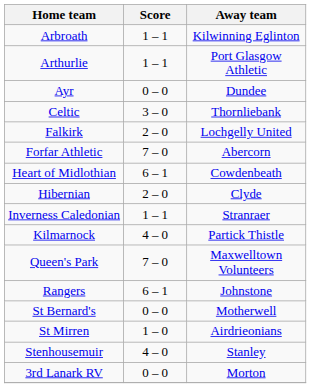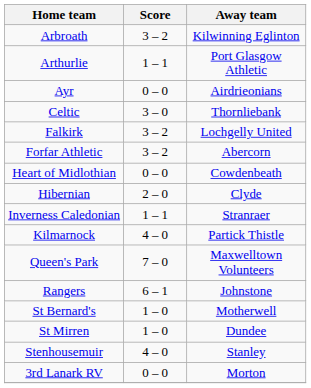 <table class="wikitable" style="text-align: center">
 <tr>
 <th width=140>Home team</th>
 <th width=70>Score</th>
 <th width=140>Away team</th>
 </tr>
 <tr>
 <td><a href='#'>Arbroath</a></td>
-<td>1 – 1</td>
+<td>3 – 2</td>
 <td><a href='#'>Kilwinning Eglinton</a></td>
 </tr>
 <tr>
 <td><a href='#'>Arthurlie</a></td>
 <td>1 – 1</td>
 <td><a href='#'>Port Glasgow Athletic</a></td>
 </tr>
 <tr>
 <td><a href='#'>Ayr</a></td>
 <td>0 – 0</td>
-<td><a href='#'>Dundee</a></td>
+<td><a href='#'>Airdrieonians</a></td>
 </tr>
 <tr>
 <td><a href='#'>Celtic</a></td>
 <td>3 – 0</td>
 <td><a href='#'>Thornliebank</a></td>
 </tr>
 <tr>
 <td><a href='#'>Falkirk</a></td>
-<td>2 – 0</td>
+<td>3 – 2</td>
 <td><a href='#'>Lochgelly United</a></td>
 </tr>
 <tr>
 <td><a href='#'>Forfar Athletic</a></td>
-<td>7 – 0</td>
+<td>3 – 2</td>
 <td><a href='#'>Abercorn</a></td>
 </tr>
 <tr>
 <td><a href='#'>Heart of Midlothian</a></td>
-<td>6 – 1</td>
+<td>0 – 0</td>
 <td><a href='#'>Cowdenbeath</a></td>
 </tr>
 <tr>
 <td><a href='#'>Hibernian</a></td>
 <td>2 – 0</td>
 <td><a href='#'>Clyde</a></td>
 </tr>
 <tr>
 <td><a href='#'>Inverness Caledonian</a></td>
 <td>1 – 1</td>
 <td><a href='#'>Stranraer</a></td>
 </tr>
 <tr>
 <td><a href='#'>Kilmarnock</a></td>
 <td>4 – 0</td>
 <td><a href='#'>Partick Thistle</a></td>
 </tr>
 <tr>
 <td><a href='#'>Queen's Park</a></td>
 <td>7 – 0</td>
 <td><a href='#'>Maxwelltown Volunteers</a></td>
 </tr>
 <tr>
 <td><a href='#'>Rangers</a></td>
 <td>6 – 1</td>
 <td><a href='#'>Johnstone</a></td>
 </tr>
 <tr>
 <td><a href='#'>St Bernard's</a></td>
-<td>0 – 0</td>
+<td>1 – 0</td>
 <td><a href='#'>Motherwell</a></td>
 </tr>
 <tr>
 <td><a href='#'>St Mirren</a></td>
 <td>1 – 0</td>
-<td><a href='#'>Airdrieonians</a></td>
+<td><a href='#'>Dundee</a></td>
 </tr>
 <tr>
 <td><a href='#'>Stenhousemuir</a></td>
 <td>4 – 0</td>
 <td><a href='#'>Stanley</a></td>
 </tr>
 <tr>
 <td><a href='#'>3rd Lanark RV</a></td>
 <td>0 – 0</td>
 <td><a href='#'>Morton</a></td>
 </tr>
 <tr>
 </tr>
 </table>
